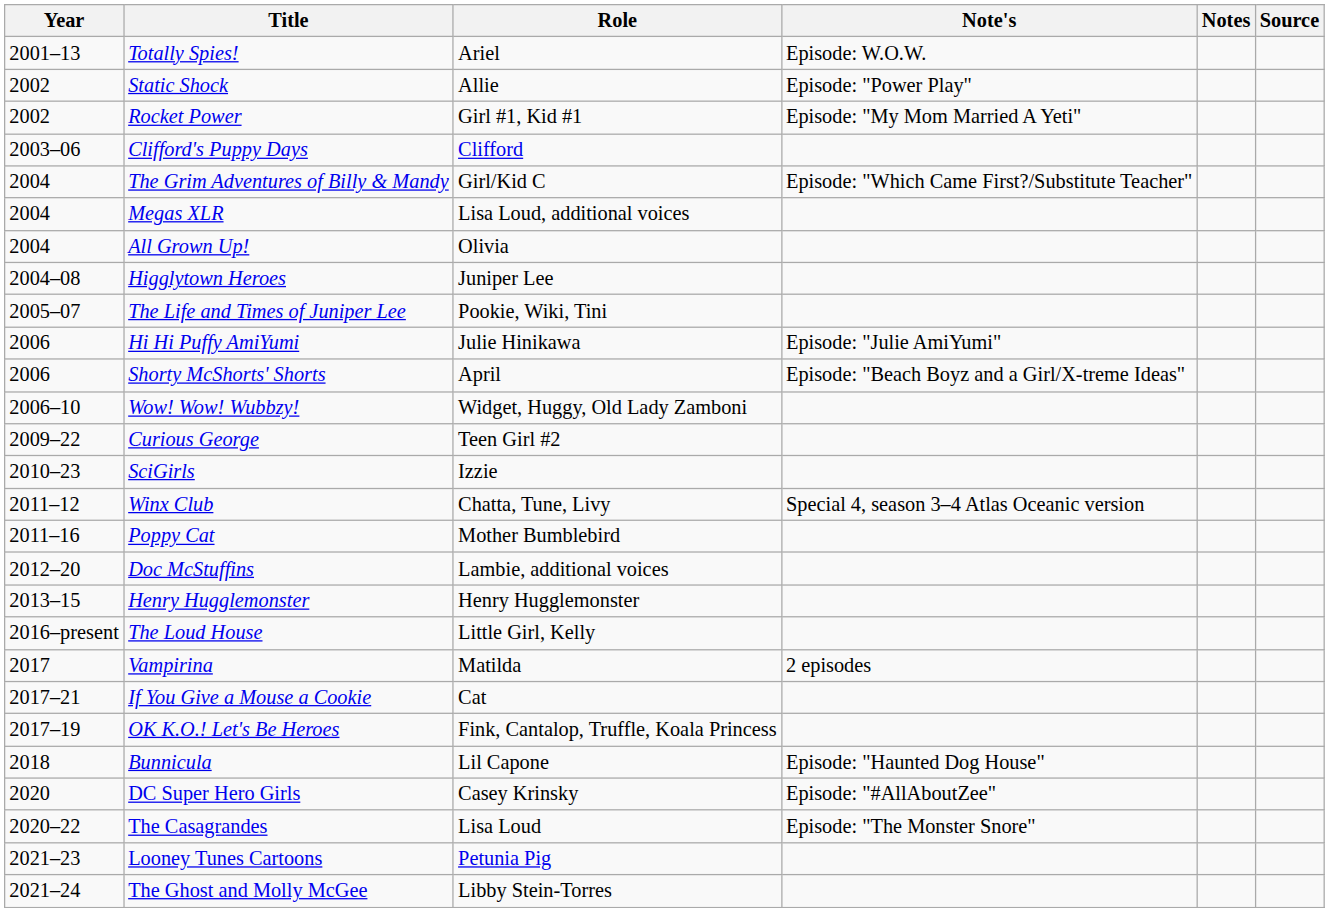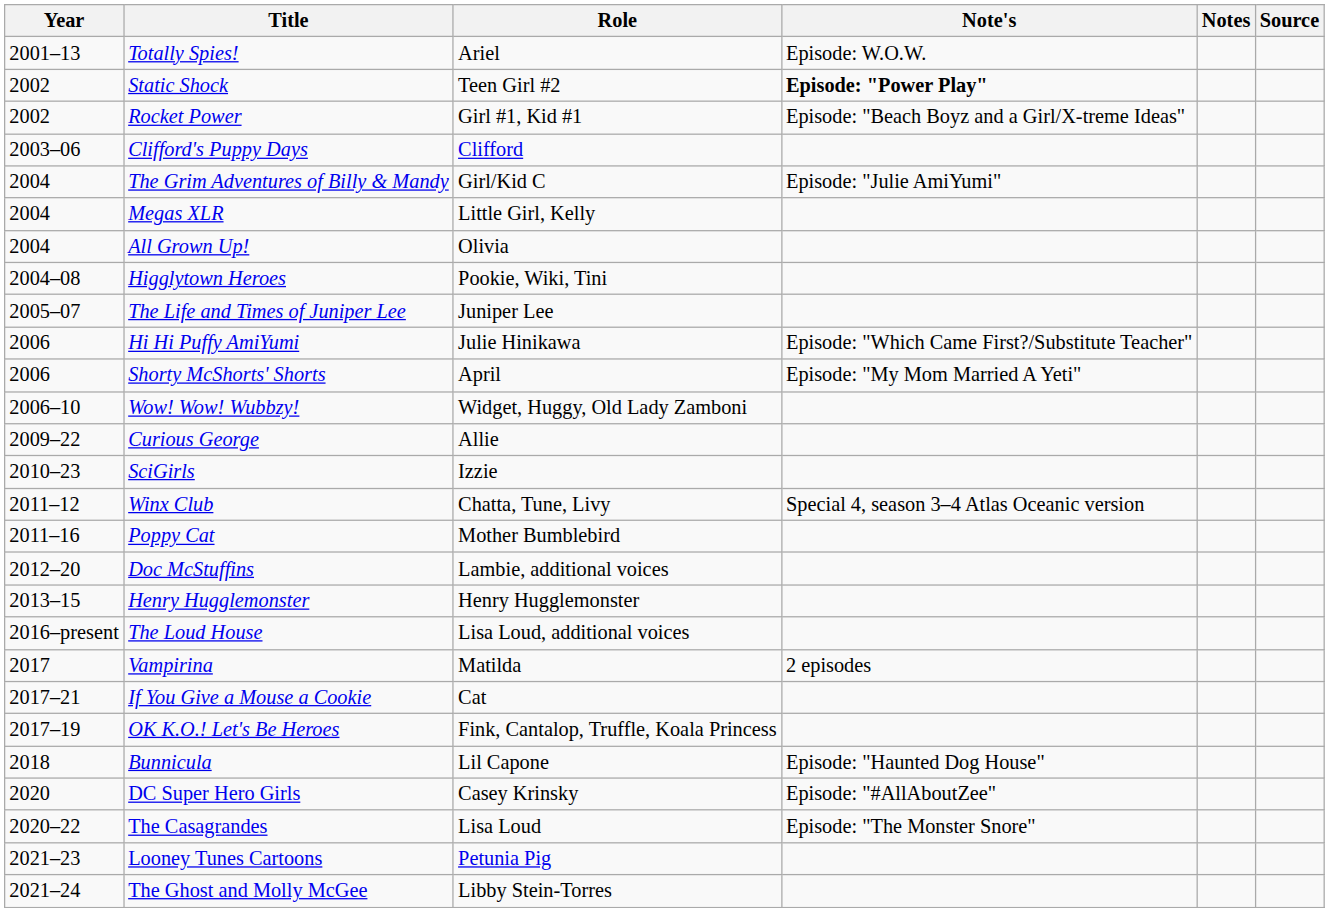 <table class="wikitable sortable plainrowheaders">
 <tr>
 <th>Year</th>
 <th>Title</th>
 <th>Role</th>
 <th>Note's</th>
 <th class="unsortable">Notes</th>
 <th class="unsortable">Source</th>
 </tr>
 <tr>
 <td>2001–13</td>
 <td><em><a href='#'>Totally Spies!</a></em></td>
 <td>Ariel</td>
 <td>Episode: W.O.W.</td>
 <td></td>
 <td></td>
 </tr>
 <tr>
 <td>2002</td>
 <td><em><a href='#'>Static Shock</a></em></td>
-<td>Allie</td>
-<td>Episode: "Power Play"</td>
+<td>Teen Girl #2</td>
+<td><strong>Episode: "Power Play"</strong></td>
 <td></td>
 <td></td>
 </tr>
 <tr>
 <td>2002</td>
 <td><em><a href='#'>Rocket Power</a></em></td>
 <td>Girl #1, Kid #1</td>
-<td>Episode: "My Mom Married A Yeti"</td>
+<td>Episode: "Beach Boyz and a Girl/X-treme Ideas"</td>
 <td></td>
 <td></td>
 </tr>
 <tr>
 <td>2003–06</td>
 <td><em><a href='#'>Clifford's Puppy Days</a></em></td>
 <td><a href='#'>Clifford</a></td>
 <td></td>
 <td></td>
 <td></td>
 </tr>
 <tr>
 <td>2004</td>
 <td><em><a href='#'>The Grim Adventures of Billy & Mandy</a></em></td>
 <td>Girl/Kid C</td>
-<td>Episode: "Which Came First?/Substitute Teacher"</td>
+<td>Episode: "Julie AmiYumi"</td>
 <td></td>
 <td></td>
 </tr>
 <tr>
 <td>2004</td>
 <td><em><a href='#'>Megas XLR</a></em></td>
-<td>Lisa Loud, additional voices</td>
+<td>Little Girl, Kelly</td>
 <td></td>
 <td></td>
 <td></td>
 </tr>
 <tr>
 <td>2004</td>
 <td><em><a href='#'>All Grown Up!</a></em></td>
 <td>Olivia</td>
 <td></td>
 <td></td>
 <td></td>
 </tr>
 <tr>
 <td>2004–08</td>
 <td><em><a href='#'>Higglytown Heroes</a></em></td>
-<td>Juniper Lee</td>
+<td>Pookie, Wiki, Tini</td>
 <td></td>
 <td></td>
 <td></td>
 </tr>
 <tr>
 <td>2005–07</td>
 <td><em><a href='#'>The Life and Times of Juniper Lee</a></em></td>
-<td>Pookie, Wiki, Tini</td>
+<td>Juniper Lee</td>
 <td></td>
 <td></td>
 <td></td>
 </tr>
 <tr>
 <td>2006</td>
 <td><em><a href='#'>Hi Hi Puffy AmiYumi</a></em></td>
 <td>Julie Hinikawa</td>
-<td>Episode: "Julie AmiYumi"</td>
+<td>Episode: "Which Came First?/Substitute Teacher"</td>
 <td></td>
 <td></td>
 </tr>
 <tr>
 <td>2006</td>
 <td><em><a href='#'>Shorty McShorts' Shorts</a></em></td>
 <td>April</td>
-<td>Episode: "Beach Boyz and a Girl/X-treme Ideas"</td>
+<td>Episode: "My Mom Married A Yeti"</td>
 <td></td>
 <td></td>
 </tr>
 <tr>
 <td>2006–10</td>
 <td><em><a href='#'>Wow! Wow! Wubbzy!</a></em></td>
 <td>Widget, Huggy, Old Lady Zamboni</td>
 <td></td>
 <td></td>
 <td></td>
 </tr>
 <tr>
 <td>2009–22</td>
 <td><em><a href='#'>Curious George</a></em></td>
-<td>Teen Girl #2</td>
+<td>Allie</td>
 <td></td>
 <td></td>
 <td></td>
 </tr>
 <tr>
 <td>2010–23</td>
 <td><em><a href='#'>SciGirls</a></em></td>
 <td>Izzie</td>
 <td></td>
 <td></td>
 <td></td>
 </tr>
 <tr>
 <td>2011–12</td>
 <td><em><a href='#'>Winx Club</a></em></td>
 <td>Chatta, Tune, Livy</td>
 <td>Special 4, season 3–4 Atlas Oceanic version</td>
 <td></td>
 <td></td>
 </tr>
 <tr>
 <td>2011–16</td>
 <td><em><a href='#'>Poppy Cat</a></em></td>
 <td>Mother Bumblebird</td>
 <td></td>
 <td></td>
 <td></td>
 </tr>
 <tr>
 <td>2012–20</td>
 <td><em><a href='#'>Doc McStuffins</a></em></td>
 <td>Lambie, additional voices</td>
 <td></td>
 <td></td>
 <td></td>
 </tr>
 <tr>
 <td>2013–15</td>
 <td><em><a href='#'>Henry Hugglemonster</a></em></td>
 <td>Henry Hugglemonster</td>
 <td></td>
 <td></td>
 <td></td>
 </tr>
 <tr>
 <td>2016–present</td>
 <td><em><a href='#'>The Loud House</a></em></td>
-<td>Little Girl, Kelly</td>
+<td>Lisa Loud, additional voices</td>
 <td></td>
 <td></td>
 <td></td>
 </tr>
 <tr>
 <td>2017</td>
 <td><em><a href='#'>Vampirina</a></em></td>
 <td>Matilda</td>
 <td>2 episodes</td>
 <td></td>
 <td></td>
 </tr>
 <tr>
 <td>2017–21</td>
 <td><em><a href='#'>If You Give a Mouse a Cookie</a></em></td>
 <td>Cat</td>
 <td></td>
 <td></td>
 <td></td>
 </tr>
 <tr>
 <td>2017–19</td>
 <td><em><a href='#'>OK K.O.! Let's Be Heroes</a></em></td>
 <td>Fink, Cantalop, Truffle, Koala Princess</td>
 <td></td>
 <td></td>
 <td></td>
 </tr>
 <tr>
 <td>2018</td>
 <td><em><a href='#'>Bunnicula</a></td>
 <td>Lil Capone</td>
 <td>Episode: "Haunted Dog House"</td>
 <td></td>
 <td></td>
 </tr>
 <tr>
 <td>2020</td>
 <td></em><a href='#'>DC Super Hero Girls</a><em></td>
 <td>Casey Krinsky</td>
 <td>Episode: "#AllAboutZee"</td>
 <td></td>
 <td></td>
 </tr>
 <tr>
 <td>2020–22</td>
 <td></em><a href='#'>The Casagrandes</a><em></td>
 <td>Lisa Loud</td>
 <td>Episode: "The Monster Snore"</td>
 <td></td>
 <td></td>
 </tr>
 <tr>
 <td>2021–23</td>
 <td></em><a href='#'>Looney Tunes Cartoons</a><em></td>
 <td><a href='#'>Petunia Pig</a></td>
 <td></td>
 <td></td>
 <td></td>
 </tr>
 <tr>
 <td>2021–24</td>
 <td></em><a href='#'>The Ghost and Molly McGee</a><em></td>
 <td>Libby Stein-Torres</td>
 <td></td>
 <td></td>
 <td></td>
 </tr>
 <tr>
 </tr>
 </table>
